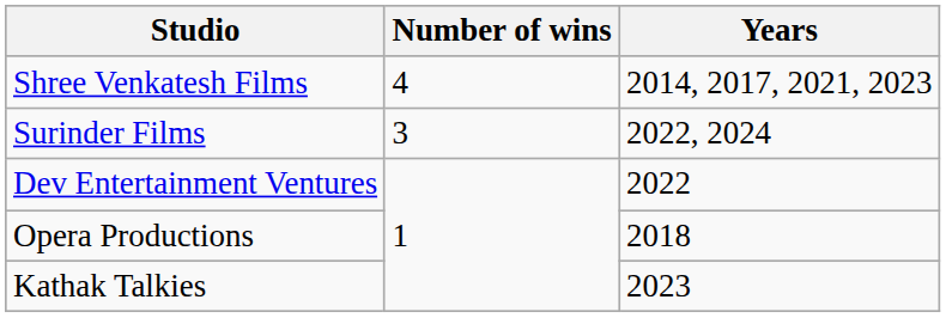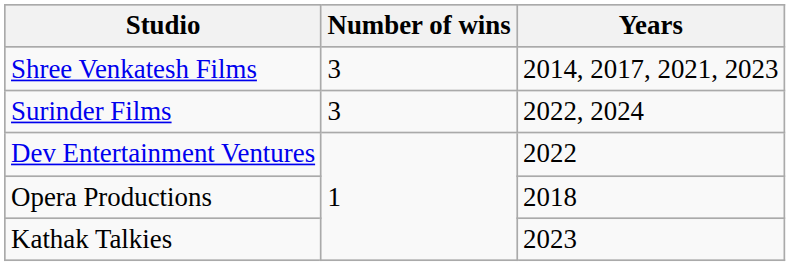 <table class="sortable wikitable">
 <tr>
 <th>Studio</th>
 <th>Number of wins</th>
 <th>Years</th>
 </tr>
 <tr>
 <td><a href='#'>Shree Venkatesh Films</a></td>
-<td>4</td>
+<td>3</td>
 <td>2014, 2017, 2021, 2023</td>
 </tr>
 <tr>
 <td><a href='#'>Surinder Films</a></td>
 <td>3</td>
 <td>2022, 2024</td>
 </tr>
 <tr>
 <td><a href='#'>Dev Entertainment Ventures</a></td>
 <td rowspan="3">1</td>
 <td>2022</td>
 </tr>
 <tr>
 <td>Opera Productions</td>
 <td>2018</td>
 </tr>
 <tr>
 <td>Kathak Talkies</td>
 <td>2023</td>
 </tr>
 </table>
